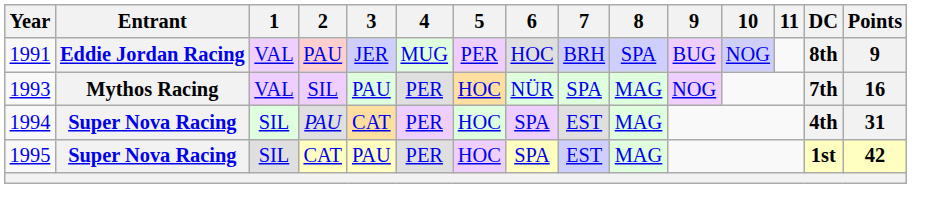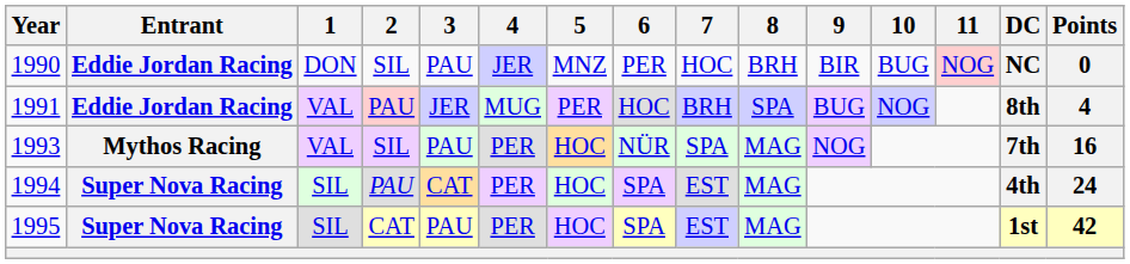 <table class="wikitable" style="text-align:center; font-size:85%">
 <tr>
 <th>Year</th>
 <th>Entrant</th>
 <th>1</th>
 <th>2</th>
 <th>3</th>
 <th>4</th>
 <th>5</th>
 <th>6</th>
 <th>7</th>
 <th>8</th>
 <th>9</th>
 <th>10</th>
 <th>11</th>
 <th>DC</th>
 <th>Points</th>
 </tr>
 <tr>
+<td><a href='#'>1990</a></td>
+<th nowrap><a href='#'>Eddie Jordan Racing</a></th>
+<td><a href='#'>DON</a></td>
+<td><a href='#'>SIL</a></td>
+<td><a href='#'>PAU</a></td>
+<td style="background:#CFCFFF;"><a href='#'>JER</a><br></td>
+<td><a href='#'>MNZ</a></td>
+<td><a href='#'>PER</a></td>
+<td><a href='#'>HOC</a></td>
+<td><a href='#'>BRH</a></td>
+<td><a href='#'>BIR</a></td>
+<td><a href='#'>BUG</a></td>
+<td style="background:#FFCFCF;"><a href='#'>NOG</a><br></td>
+<th>NC</th>
+<th>0</th>
+</tr>
+<tr>
 <td><a href='#'>1991</a></td>
 <th nowrap><a href='#'>Eddie Jordan Racing</a></th>
 <td style="background:#EFCFFF;"><a href='#'>VAL</a><br></td>
 <td style="background:#FFCFCF;"><a href='#'>PAU</a><br></td>
 <td style="background:#CFCFFF;"><a href='#'>JER</a><br></td>
 <td style="background:#DFFFDF;"><a href='#'>MUG</a><br></td>
 <td style="background:#EFCFFF;"><a href='#'>PER</a><br></td>
 <td style="background:#DFDFDF;"><a href='#'>HOC</a><br></td>
 <td style="background:#CFCFFF;"><a href='#'>BRH</a><br></td>
 <td style="background:#CFCFFF;"><a href='#'>SPA</a><br></td>
 <td style="background:#EFCFFF;"><a href='#'>BUG</a><br></td>
 <td style="background:#CFCFFF;"><a href='#'>NOG</a><br></td>
 <td></td>
 <th>8th</th>
-<th>9</th>
+<th>4</th>
 </tr>
 <tr>
 <td><a href='#'>1993</a></td>
 <th nowrap>Mythos Racing</th>
 <td style="background:#EFCFFF;"><a href='#'>VAL</a><br></td>
 <td style="background:#EFCFFF;"><a href='#'>SIL</a><br></td>
 <td style="background:#DFFFDF;"><a href='#'>PAU</a><br></td>
 <td style="background:#DFDFDF;"><a href='#'>PER</a><br></td>
 <td style="background:#FFDF9F;"><a href='#'>HOC</a><br></td>
 <td style="background:#DFFFDF;"><a href='#'>NÜR</a><br></td>
 <td style="background:#DFFFDF;"><a href='#'>SPA</a><br></td>
 <td style="background:#DFFFDF;"><a href='#'>MAG</a><br></td>
 <td style="background:#EFCFFF;"><a href='#'>NOG</a><br></td>
 <td colspan=2></td>
 <th>7th</th>
 <th>16</th>
 </tr>
 <tr>
 <td><a href='#'>1994</a></td>
 <th nowrap><a href='#'>Super Nova Racing</a></th>
 <td style="background:#DFFFDF;"><a href='#'>SIL</a><br></td>
 <td style="background:#DFDFDF;"><a href='#'><em>PAU</em></a><br></td>
 <td style="background:#FFDF9F;"><a href='#'>CAT</a><br></td>
 <td style="background:#EFCFFF;"><a href='#'>PER</a><br></td>
 <td style="background:#DFFFDF;"><a href='#'>HOC</a><br></td>
 <td style="background:#EFCFFF;"><a href='#'>SPA</a><br></td>
 <td style="background:#DFDFDF;"><a href='#'>EST</a><br></td>
 <td style="background:#DFFFDF;"><a href='#'>MAG</a><br></td>
 <td colspan=3></td>
 <th>4th</th>
-<th>31</th>
+<th>24</th>
 </tr>
 <tr>
 <td><a href='#'>1995</a></td>
 <th nowrap><a href='#'>Super Nova Racing</a></th>
 <td style="background:#DFDFDF;"><a href='#'>SIL</a><br></td>
 <td style="background:#FFFFBF;"><a href='#'>CAT</a><br></td>
 <td style="background:#FFFFBF;"><a href='#'>PAU</a><br></td>
 <td style="background:#DFDFDF;"><a href='#'>PER</a><br></td>
 <td style="background:#EFCFFF;"><a href='#'>HOC</a><br></td>
 <td style="background:#FFFFBF;"><a href='#'>SPA</a><br></td>
 <td style="background:#CFCFFF;"><a href='#'>EST</a><br></td>
 <td style="background:#DFFFDF;"><a href='#'>MAG</a><br></td>
 <td colspan=3></td>
 <td style="background:#FFFFBF;"><strong>1st</strong></td>
 <td style="background:#FFFFBF;"><strong>42</strong></td>
 </tr>
 <tr>
 <th colspan="15"></th>
 </tr>
 </table>
